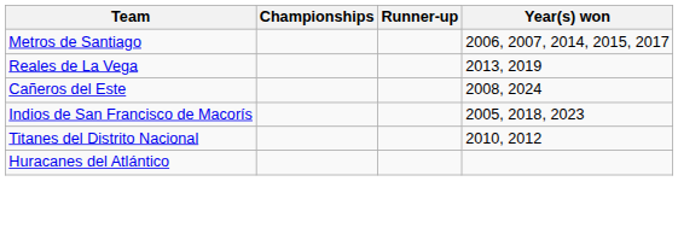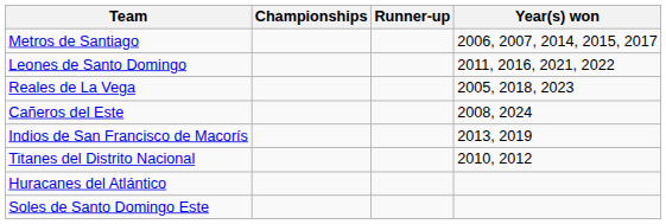 <table class="wikitable sortable">
 <tr>
 <th>Team</th>
 <th>Championships</th>
 <th>Runner-up</th>
 <th>Year(s) won</th>
 </tr>
 <tr>
 <td><a href='#'>Metros de Santiago</a></td>
 <td></td>
 <td></td>
 <td>2006, 2007, 2014, 2015, 2017</td>
 </tr>
 <tr>
+<td><a href='#'>Leones de Santo Domingo</a></td>
+<td></td>
+<td></td>
+<td>2011, 2016, 2021, 2022</td>
+</tr>
+<tr>
 <td><a href='#'>Reales de La Vega</a></td>
 <td></td>
 <td></td>
-<td>2013, 2019</td>
+<td>2005, 2018, 2023</td>
 </tr>
 <tr>
 <td><a href='#'>Cañeros del Este</a></td>
 <td></td>
 <td></td>
 <td>2008, 2024</td>
 </tr>
 <tr>
 <td><a href='#'>Indios de San Francisco de Macorís</a></td>
 <td></td>
 <td></td>
-<td>2005, 2018, 2023</td>
+<td>2013, 2019</td>
 </tr>
 <tr>
 <td><a href='#'>Titanes del Distrito Nacional</a></td>
 <td></td>
 <td></td>
 <td>2010, 2012</td>
 </tr>
 <tr>
 <td><a href='#'>Huracanes del Atlántico</a></td>
 <td></td>
 <td></td>
 <td></td>
 </tr>
+<tr>
+<td><a href='#'>Soles de Santo Domingo Este</a></td>
+<td></td>
+<td></td>
+<td></td>
+</tr>
 </table>
